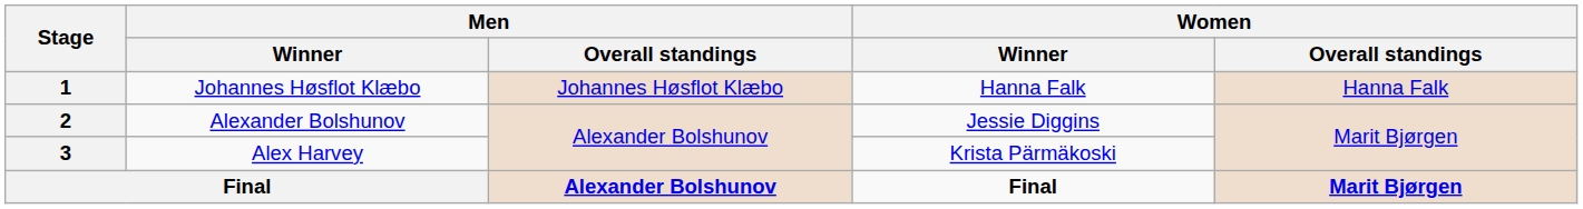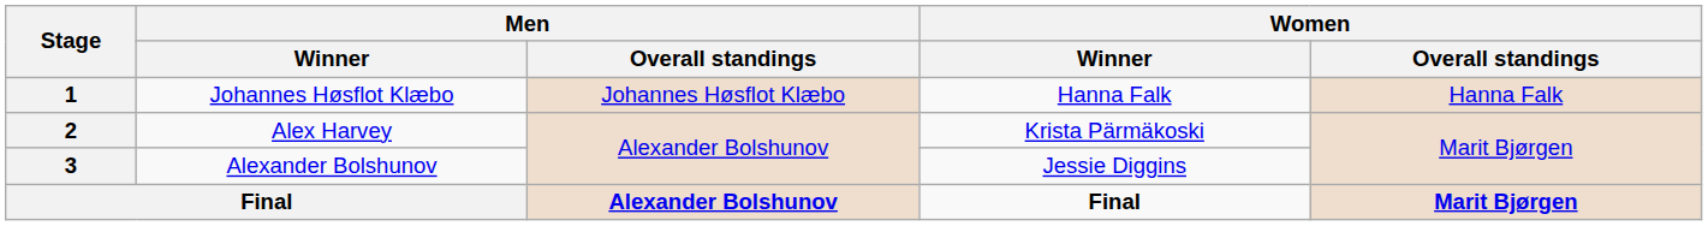 <table class="wikitable" style="text-align: center; font-size:smaller;">
 <tr>
 <th scope="col" style="width:5%;" rowspan="2">Stage</th>
 <th scope="col" style="width:45%;" colspan="2">Men</th>
 <th scope="col" style="width:45%;" colspan="2">Women</th>
 </tr>
 <tr>
 <th scope="col" style="width:15%;">Winner</th>
 <th scope="col" style="width:15%;">Overall standings</th>
 <th scope="col" style="width:15%;">Winner</th>
 <th scope="col" style="width:15%;">Overall standings</th>
 </tr>
 <tr>
 <th scope="row">1</th>
 <td><a href='#'>Johannes Høsflot Klæbo</a></td>
 <td style="background:#EFDECD"><a href='#'>Johannes Høsflot Klæbo</a></td>
 <td><a href='#'>Hanna Falk</a></td>
 <td style="background:#EFDECD"><a href='#'>Hanna Falk</a></td>
 </tr>
 <tr>
 <th scope="row">2</th>
-<td><a href='#'>Alexander Bolshunov</a></td>
+<td><a href='#'>Alex Harvey</a></td>
 <td style="background:#EFDECD" rowspan=2><a href='#'>Alexander Bolshunov</a></td>
-<td><a href='#'>Jessie Diggins</a></td>
+<td><a href='#'>Krista Pärmäkoski</a></td>
 <td style="background:#EFDECD" rowspan=2><a href='#'>Marit Bjørgen</a></td>
 </tr>
 <tr>
 <th scope="row">3</th>
-<td><a href='#'>Alex Harvey</a></td>
-<td><a href='#'>Krista Pärmäkoski</a></td>
+<td><a href='#'>Alexander Bolshunov</a></td>
+<td><a href='#'>Jessie Diggins</a></td>
 </tr>
 <tr>
 <th colspan="2">Final</th>
 <td style="background:#EFDECD"><strong><a href='#'>Alexander Bolshunov</a></strong></td>
 <td><strong>Final</strong></td>
 <td style="background:#EFDECD"><strong><a href='#'>Marit Bjørgen</a></strong></td>
 </tr>
 </table>
